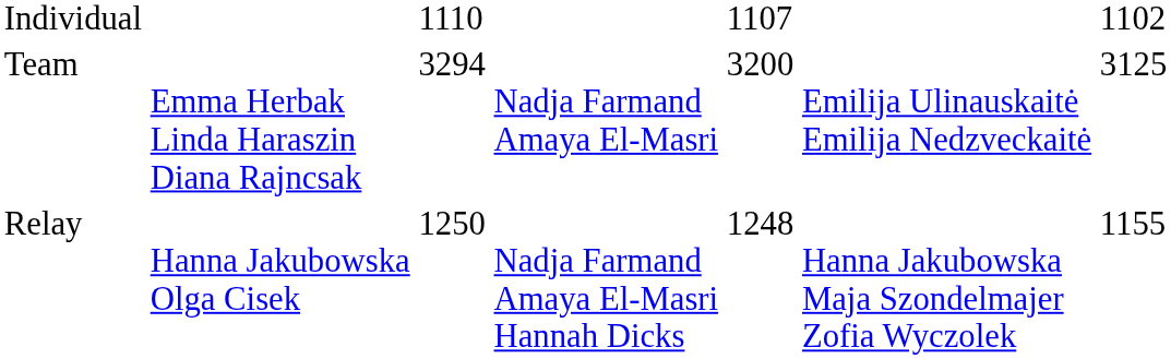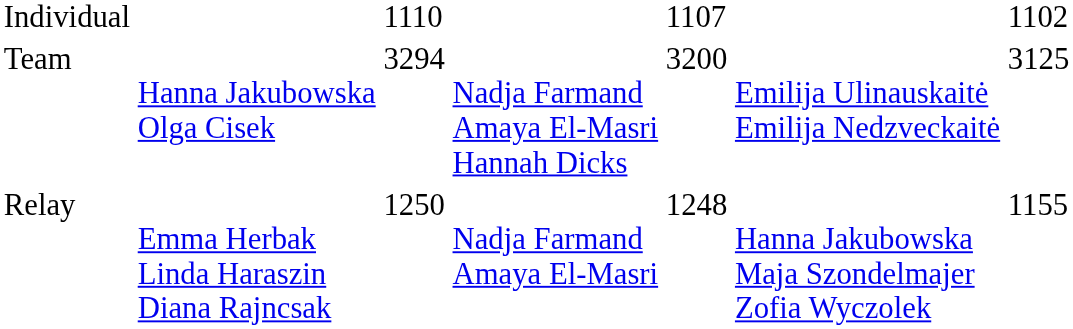 <table>
 <tr style="vertical-align:top;">
 <td>Individual</td>
 <td></td>
 <td>1110</td>
 <td></td>
 <td>1107</td>
 <td></td>
 <td>1102</td>
 </tr>
 <tr style="vertical-align:top;">
 <td>Team</td>
-<td><br><a href='#'>Emma Herbak</a><br><a href='#'>Linda Haraszin</a><br><a href='#'>Diana Rajncsak</a></td>
+<td><br><a href='#'>Hanna Jakubowska</a><br><a href='#'>Olga Cisek</a></td>
 <td>3294</td>
-<td><br><a href='#'>Nadja Farmand</a><br><a href='#'>Amaya El-Masri</a></td>
+<td><br><a href='#'>Nadja Farmand</a><br><a href='#'>Amaya El-Masri</a><br><a href='#'>Hannah Dicks</a></td>
 <td>3200</td>
 <td><br><a href='#'>Emilija Ulinauskaitė</a><br><a href='#'>Emilija Nedzveckaitė</a></td>
 <td>3125</td>
 </tr>
 <tr style="vertical-align:top;">
 <td>Relay</td>
-<td><br><a href='#'>Hanna Jakubowska</a><br><a href='#'>Olga Cisek</a></td>
+<td><br><a href='#'>Emma Herbak</a><br><a href='#'>Linda Haraszin</a><br><a href='#'>Diana Rajncsak</a></td>
 <td>1250</td>
-<td><br><a href='#'>Nadja Farmand</a><br><a href='#'>Amaya El-Masri</a><br><a href='#'>Hannah Dicks</a></td>
+<td><br><a href='#'>Nadja Farmand</a><br><a href='#'>Amaya El-Masri</a></td>
 <td>1248</td>
 <td><br><a href='#'>Hanna Jakubowska</a><br><a href='#'>Maja Szondelmajer</a><br><a href='#'>Zofia Wyczolek</a></td>
 <td>1155</td>
 </tr>
 </table>
